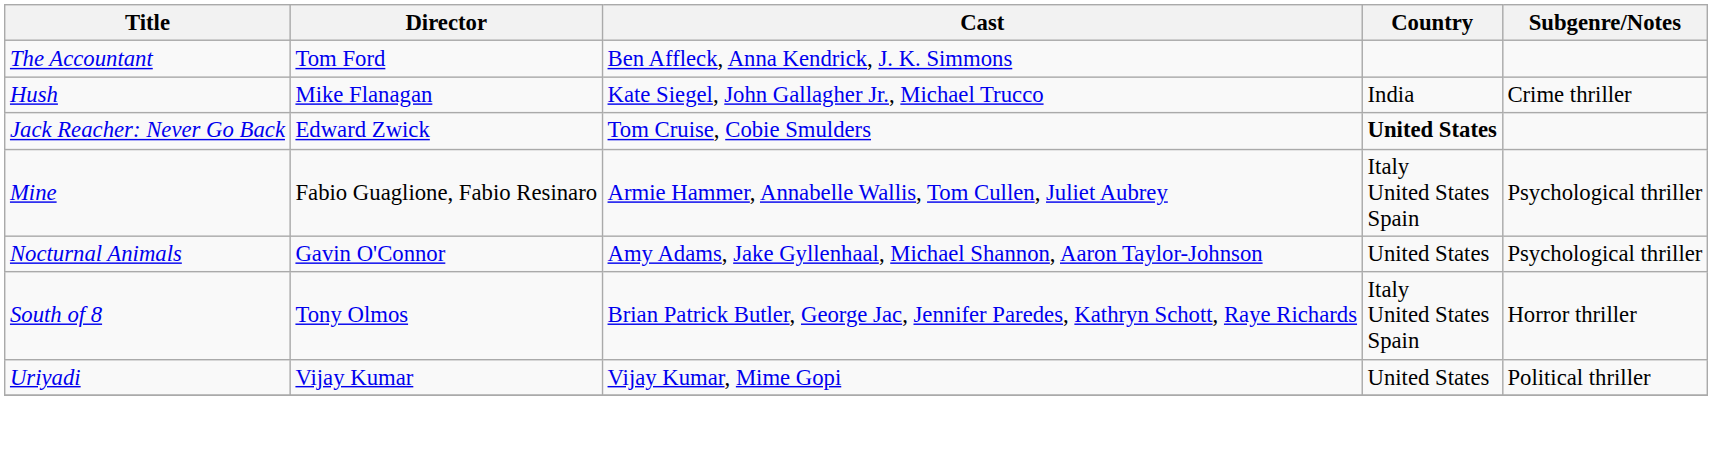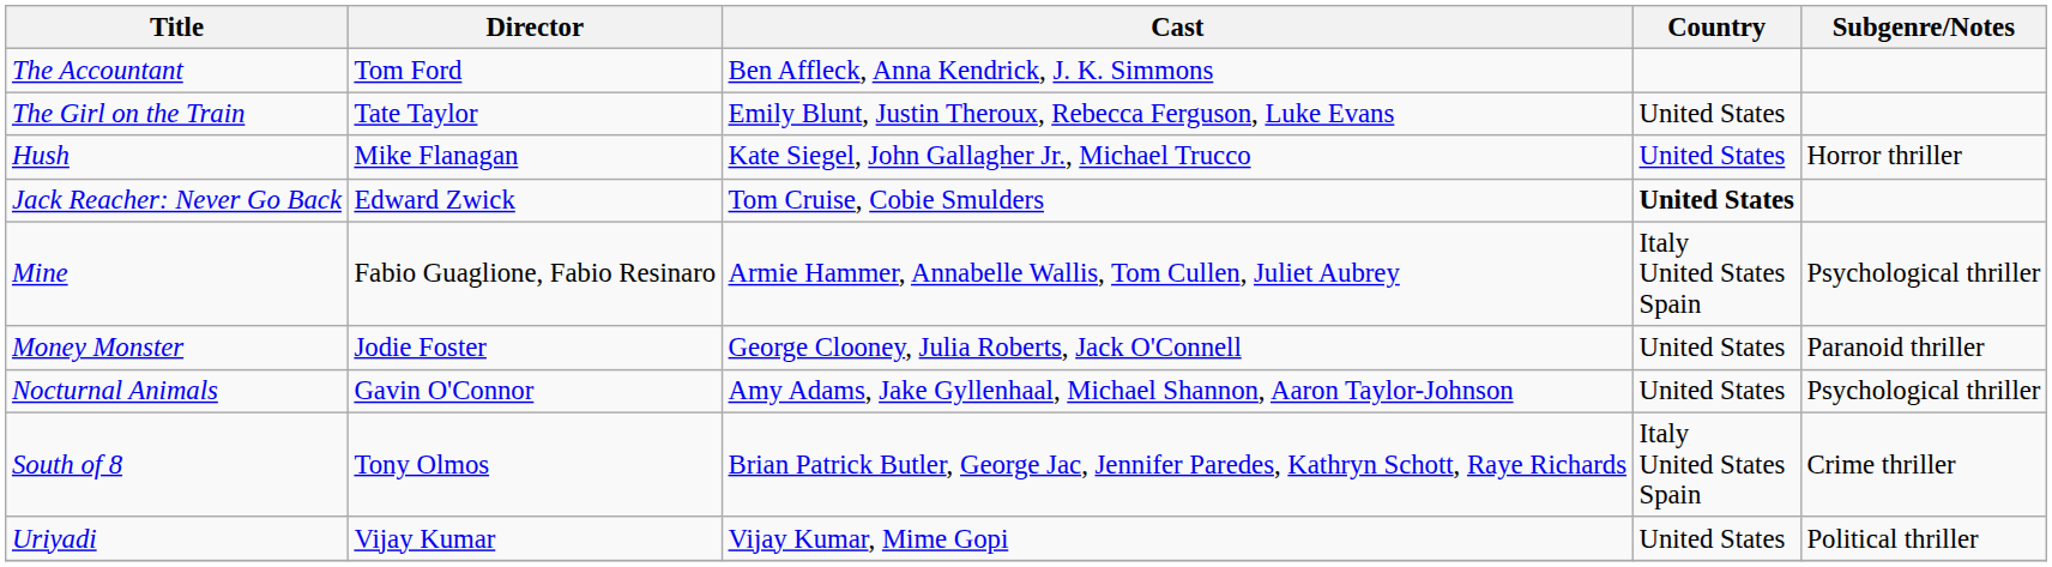 <table class="wikitable sortable">
 <tr>
 <th>Title</th>
 <th>Director</th>
 <th>Cast</th>
 <th>Country</th>
 <th>Subgenre/Notes</th>
 </tr>
 <tr>
 <td><em><a href='#'>The Accountant</a></em></td>
 <td><a href='#'>Tom Ford</a></td>
 <td><a href='#'>Ben Affleck</a>, <a href='#'>Anna Kendrick</a>, <a href='#'>J. K. Simmons</a></td>
 <td></td>
 <td></td>
 </tr>
 <tr>
+<td><em><a href='#'>The Girl on the Train</a></em></td>
+<td><a href='#'>Tate Taylor</a></td>
+<td><a href='#'>Emily Blunt</a>, <a href='#'>Justin Theroux</a>, <a href='#'>Rebecca Ferguson</a>, <a href='#'>Luke Evans</a></td>
+<td>United States</td>
+<td></td>
+</tr>
+<tr>
 <td><em><a href='#'>Hush</a></em></td>
 <td><a href='#'>Mike Flanagan</a></td>
 <td><a href='#'>Kate Siegel</a>, <a href='#'>John Gallagher Jr.</a>, <a href='#'>Michael Trucco</a></td>
-<td>India</td>
-<td>Crime thriller</td>
+<td><a href='#'>United States</a></td>
+<td>Horror thriller</td>
 </tr>
 <tr>
 <td><em><a href='#'>Jack Reacher: Never Go Back</a></em></td>
 <td><a href='#'>Edward Zwick</a></td>
 <td><a href='#'>Tom Cruise</a>, <a href='#'>Cobie Smulders</a></td>
 <td><strong>United States</strong></td>
 <td></td>
 </tr>
 <tr>
 <td><em><a href='#'>Mine</a></em></td>
 <td>Fabio Guaglione, Fabio Resinaro</td>
 <td><a href='#'>Armie Hammer</a>, <a href='#'>Annabelle Wallis</a>, <a href='#'>Tom Cullen</a>, <a href='#'>Juliet Aubrey</a></td>
 <td>Italy<br>United States<br>Spain</td>
 <td>Psychological thriller</td>
 </tr>
 <tr>
+<td><em><a href='#'>Money Monster</a></em></td>
+<td><a href='#'>Jodie Foster</a></td>
+<td><a href='#'>George Clooney</a>, <a href='#'>Julia Roberts</a>, <a href='#'>Jack O'Connell</a></td>
+<td>United States</td>
+<td>Paranoid thriller</td>
+</tr>
+<tr>
 <td><em><a href='#'>Nocturnal Animals</a></em></td>
 <td><a href='#'>Gavin O'Connor</a></td>
 <td><a href='#'>Amy Adams</a>, <a href='#'>Jake Gyllenhaal</a>, <a href='#'>Michael Shannon</a>, <a href='#'>Aaron Taylor-Johnson</a></td>
 <td>United States</td>
 <td>Psychological thriller</td>
 </tr>
 <tr>
 <td><em><a href='#'>South of 8</a></em></td>
 <td><a href='#'>Tony Olmos</a></td>
 <td><a href='#'>Brian Patrick Butler</a>, <a href='#'>George Jac</a>, <a href='#'>Jennifer Paredes</a>, <a href='#'>Kathryn Schott</a>, <a href='#'>Raye Richards</a></td>
 <td>Italy<br>United States<br>Spain</td>
-<td>Horror thriller</td>
+<td>Crime thriller</td>
 </tr>
 <tr>
 <td><em><a href='#'>Uriyadi</a></em></td>
 <td><a href='#'>Vijay Kumar</a></td>
 <td><a href='#'>Vijay Kumar</a>, <a href='#'>Mime Gopi</a></td>
 <td>United States</td>
 <td>Political thriller</td>
 </tr>
 <tr>
 </tr>
 </table>
